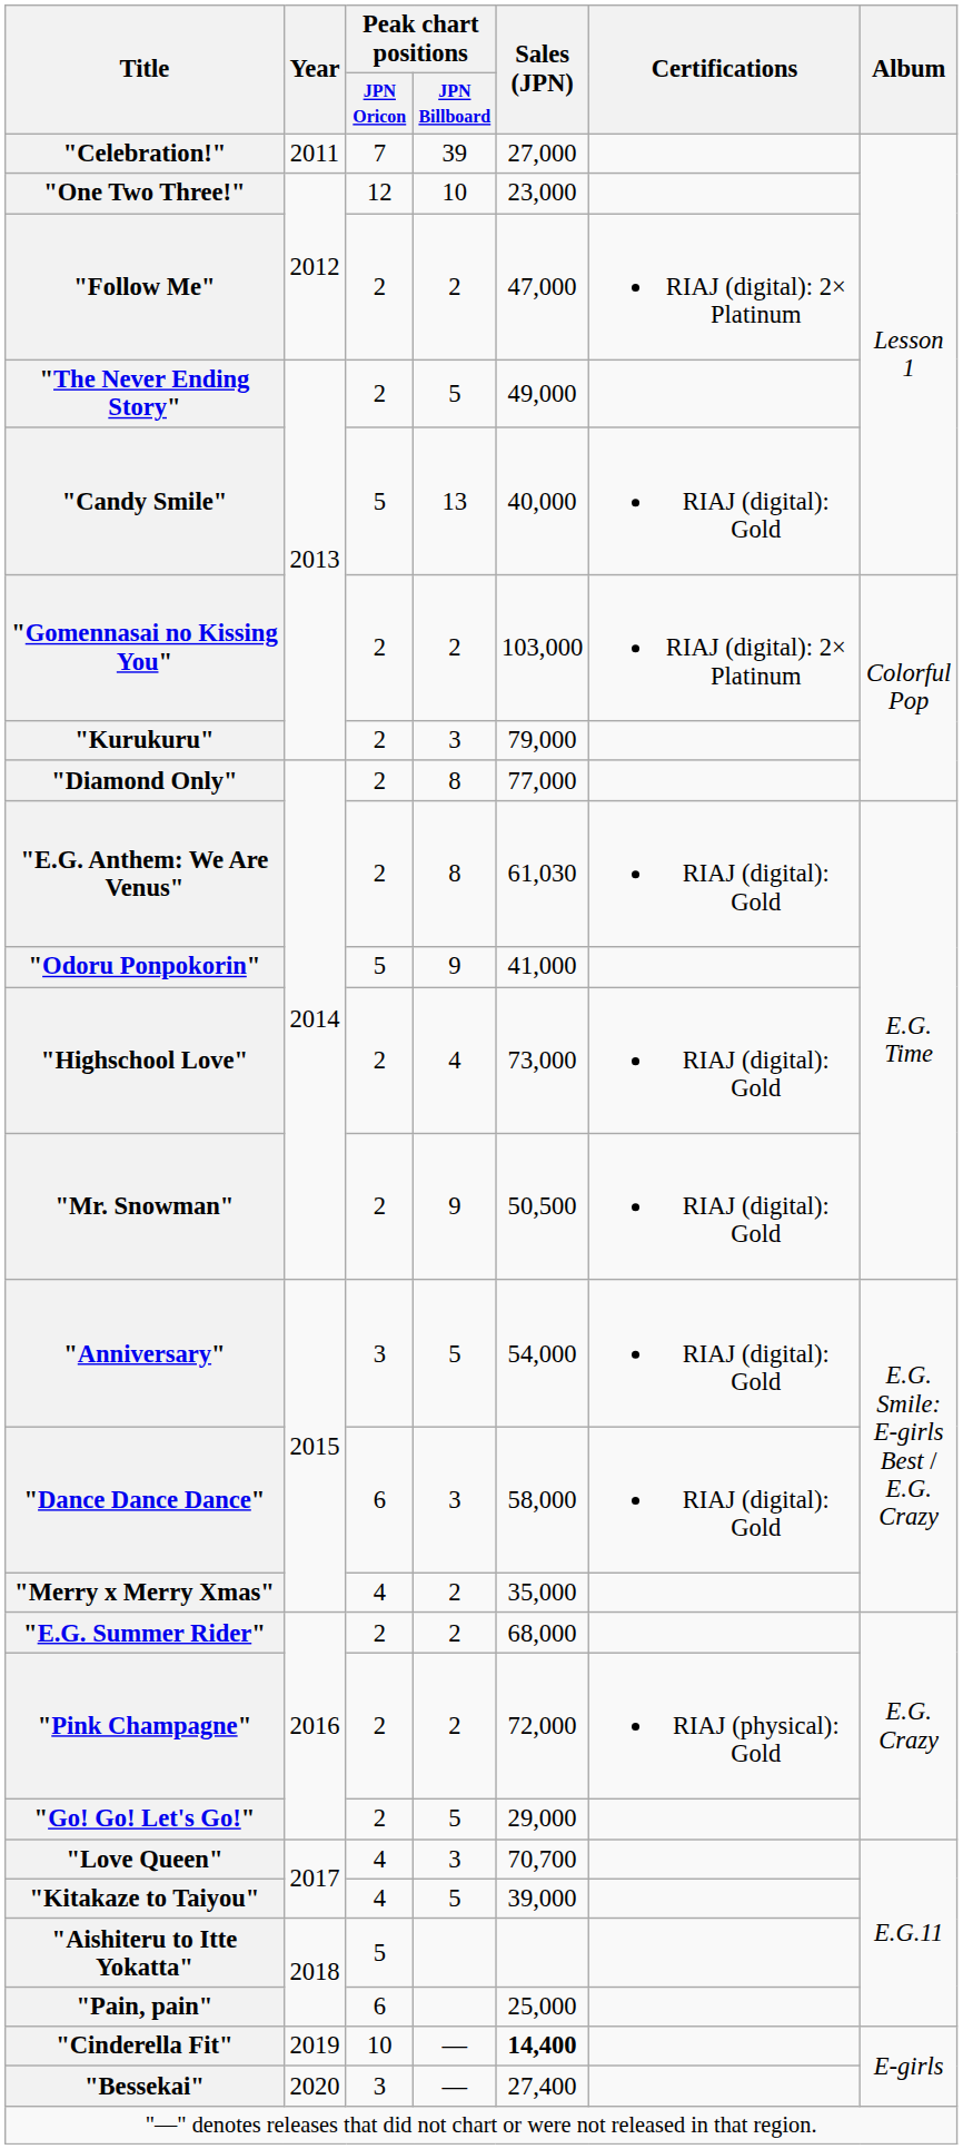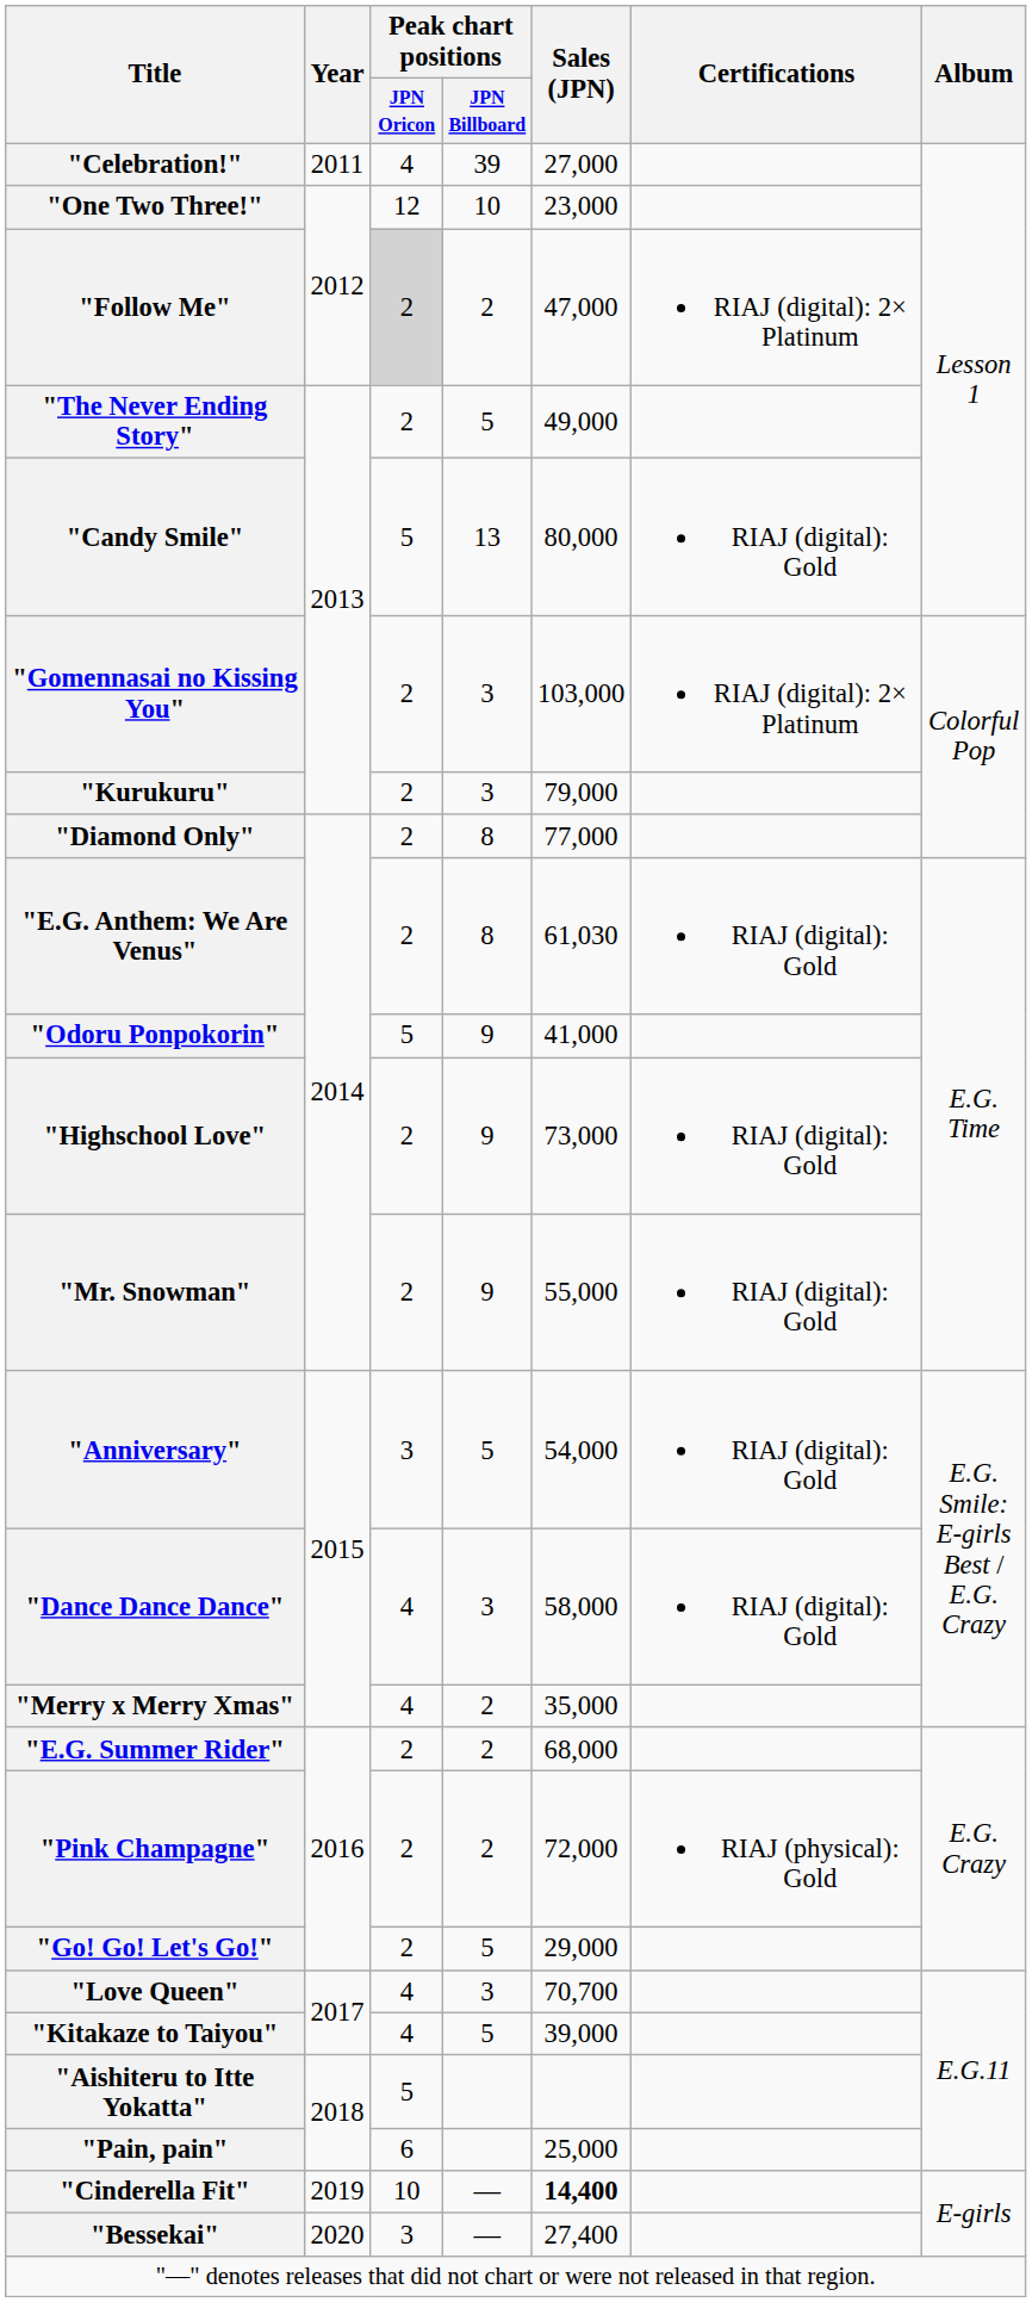 <table class="wikitable plainrowheaders" style="text-align:center;">
 <tr>
 <th scope="col" rowspan="2" style="width:16em;">Title</th>
 <th scope="col" rowspan="2">Year</th>
 <th scope="col" colspan="2">Peak chart positions</th>
 <th scope="col" rowspan="2">Sales (JPN)</th>
 <th scope="col" rowspan="2" style="width:15em;">Certifications</th>
 <th scope="col" rowspan="2">Album</th>
 </tr>
 <tr>
 <th style="width:3em;font-size:85%"><small><a href='#'>JPN<br>Oricon</a></small><br></th>
 <th style="width:3em;font-size:85%"><small><a href='#'>JPN<br>Billboard</a></small><br></th>
 </tr>
 <tr>
 <th scope="row">"Celebration!"</th>
 <td>2011</td>
-<td>7</td>
+<td>4</td>
 <td>39</td>
 <td>27,000 </td>
 <td></td>
 <td rowspan="5"><em>Lesson 1</em></td>
 </tr>
 <tr>
 <th scope="row">"One Two Three!"</th>
 <td rowspan="2">2012</td>
 <td>12</td>
 <td>10</td>
 <td>23,000 </td>
 <td></td>
 </tr>
 <tr>
 <th scope="row">"Follow Me"</th>
-<td>2</td>
+<td style="background: lightgrey;">2</td>
 <td>2</td>
 <td>47,000 </td>
 <td><br><ul><li>RIAJ <span>(digital)</span>: 2× Platinum</li></ul></td>
 </tr>
 <tr>
 <th scope="row">"<a href='#'>The Never Ending Story</a>"</th>
 <td rowspan="4">2013</td>
 <td>2</td>
 <td>5</td>
 <td>49,000 </td>
 <td></td>
 </tr>
 <tr>
 <th scope="row">"Candy Smile"</th>
 <td>5</td>
 <td>13</td>
-<td>40,000 </td>
+<td>80,000 </td>
 <td><br><ul><li>RIAJ <span>(digital)</span>: Gold</li></ul></td>
 </tr>
 <tr>
 <th scope="row">"<a href='#'>Gomennasai no Kissing You</a>"</th>
 <td>2</td>
-<td>2</td>
+<td>3</td>
 <td>103,000 </td>
 <td><br><ul><li>RIAJ <span>(digital)</span>: 2× Platinum</li></ul></td>
 <td rowspan="3"><em>Colorful Pop</em></td>
 </tr>
 <tr>
 <th scope="row">"Kurukuru"</th>
 <td>2</td>
 <td>3</td>
 <td>79,000 </td>
 <td></td>
 </tr>
 <tr>
 <th scope="row">"Diamond Only"</th>
 <td rowspan="5">2014</td>
 <td>2</td>
 <td>8</td>
 <td>77,000 </td>
 <td></td>
 </tr>
 <tr>
 <th scope="row">"E.G. Anthem: We Are Venus"</th>
 <td>2</td>
 <td>8</td>
 <td>61,030 </td>
 <td><br><ul><li>RIAJ <span>(digital)</span>: Gold</li></ul></td>
 <td rowspan="4"><em>E.G. Time</em></td>
 </tr>
 <tr>
 <th scope="row">"<a href='#'>Odoru Ponpokorin</a>"</th>
 <td>5</td>
 <td>9</td>
 <td>41,000 </td>
 <td></td>
 </tr>
 <tr>
 <th scope="row">"Highschool Love"</th>
 <td>2</td>
-<td>4</td>
+<td>9</td>
 <td>73,000 </td>
 <td><br><ul><li>RIAJ <span>(digital)</span>: Gold</li></ul></td>
 </tr>
 <tr>
 <th scope="row">"Mr. Snowman"</th>
 <td>2</td>
 <td>9</td>
-<td>50,500 </td>
+<td>55,000 </td>
 <td><br><ul><li>RIAJ <span>(digital)</span>: Gold</li></ul></td>
 </tr>
 <tr>
 <th scope="row">"<a href='#'>Anniversary</a>"</th>
 <td rowspan="3">2015</td>
 <td>3</td>
 <td>5</td>
 <td>54,000 </td>
 <td><br><ul><li>RIAJ <span>(digital)</span>: Gold</li></ul></td>
 <td rowspan="3"><em>E.G. Smile: E-girls Best</em> / <em>E.G. Crazy</em></td>
 </tr>
 <tr>
 <th scope="row">"<a href='#'>Dance Dance Dance</a>"</th>
-<td>6</td>
+<td>4</td>
 <td>3</td>
 <td>58,000 </td>
 <td><br><ul><li>RIAJ <span>(digital)</span>: Gold</li></ul></td>
 </tr>
 <tr>
 <th scope="row">"Merry x Merry Xmas"</th>
 <td>4</td>
 <td>2</td>
 <td>35,000 </td>
 <td></td>
 </tr>
 <tr>
 <th scope="row">"<a href='#'>E.G. Summer Rider</a>"</th>
 <td rowspan="3">2016</td>
 <td>2</td>
 <td>2</td>
 <td>68,000 </td>
 <td></td>
 <td rowspan="3"><em>E.G. Crazy</em></td>
 </tr>
 <tr>
 <th scope="row">"<a href='#'>Pink Champagne</a>"</th>
 <td>2</td>
 <td>2</td>
 <td>72,000 </td>
 <td><br><ul><li>RIAJ <span>(physical)</span>: Gold</li></ul></td>
 </tr>
 <tr>
 <th scope="row">"<a href='#'>Go! Go! Let's Go!</a>"</th>
 <td>2</td>
 <td>5</td>
 <td>29,000 </td>
 <td></td>
 </tr>
 <tr>
 <th scope="row">"Love Queen"</th>
 <td rowspan="2">2017</td>
 <td>4</td>
 <td>3</td>
 <td>70,700 </td>
 <td></td>
 <td rowspan="4"><em>E.G.11</em></td>
 </tr>
 <tr>
 <th scope="row">"Kitakaze to Taiyou"</th>
 <td>4</td>
 <td>5</td>
 <td>39,000 </td>
 <td></td>
 </tr>
 <tr>
 <th scope="row">"Aishiteru to Itte Yokatta"</th>
 <td rowspan="2">2018</td>
 <td>5</td>
 <td></td>
 <td></td>
 <td></td>
 </tr>
 <tr>
 <th scope="row">"Pain, pain"</th>
 <td>6</td>
 <td></td>
 <td>25,000</td>
 </tr>
 <tr>
 <th scope="row">"Cinderella Fit"</th>
 <td>2019</td>
 <td>10</td>
 <td>—</td>
 <td><strong>14,400</strong></td>
 <td></td>
 <td rowspan="2"><em>E-girls</em></td>
 </tr>
 <tr>
 <th scope="row">"Bessekai"</th>
 <td>2020</td>
 <td>3</td>
 <td>—</td>
 <td>27,400</td>
 <td></td>
 </tr>
 <tr>
 <td colspan="7" style="font-size:90%;">"—" denotes releases that did not chart or were not released in that region.</td>
 </tr>
 </table>
